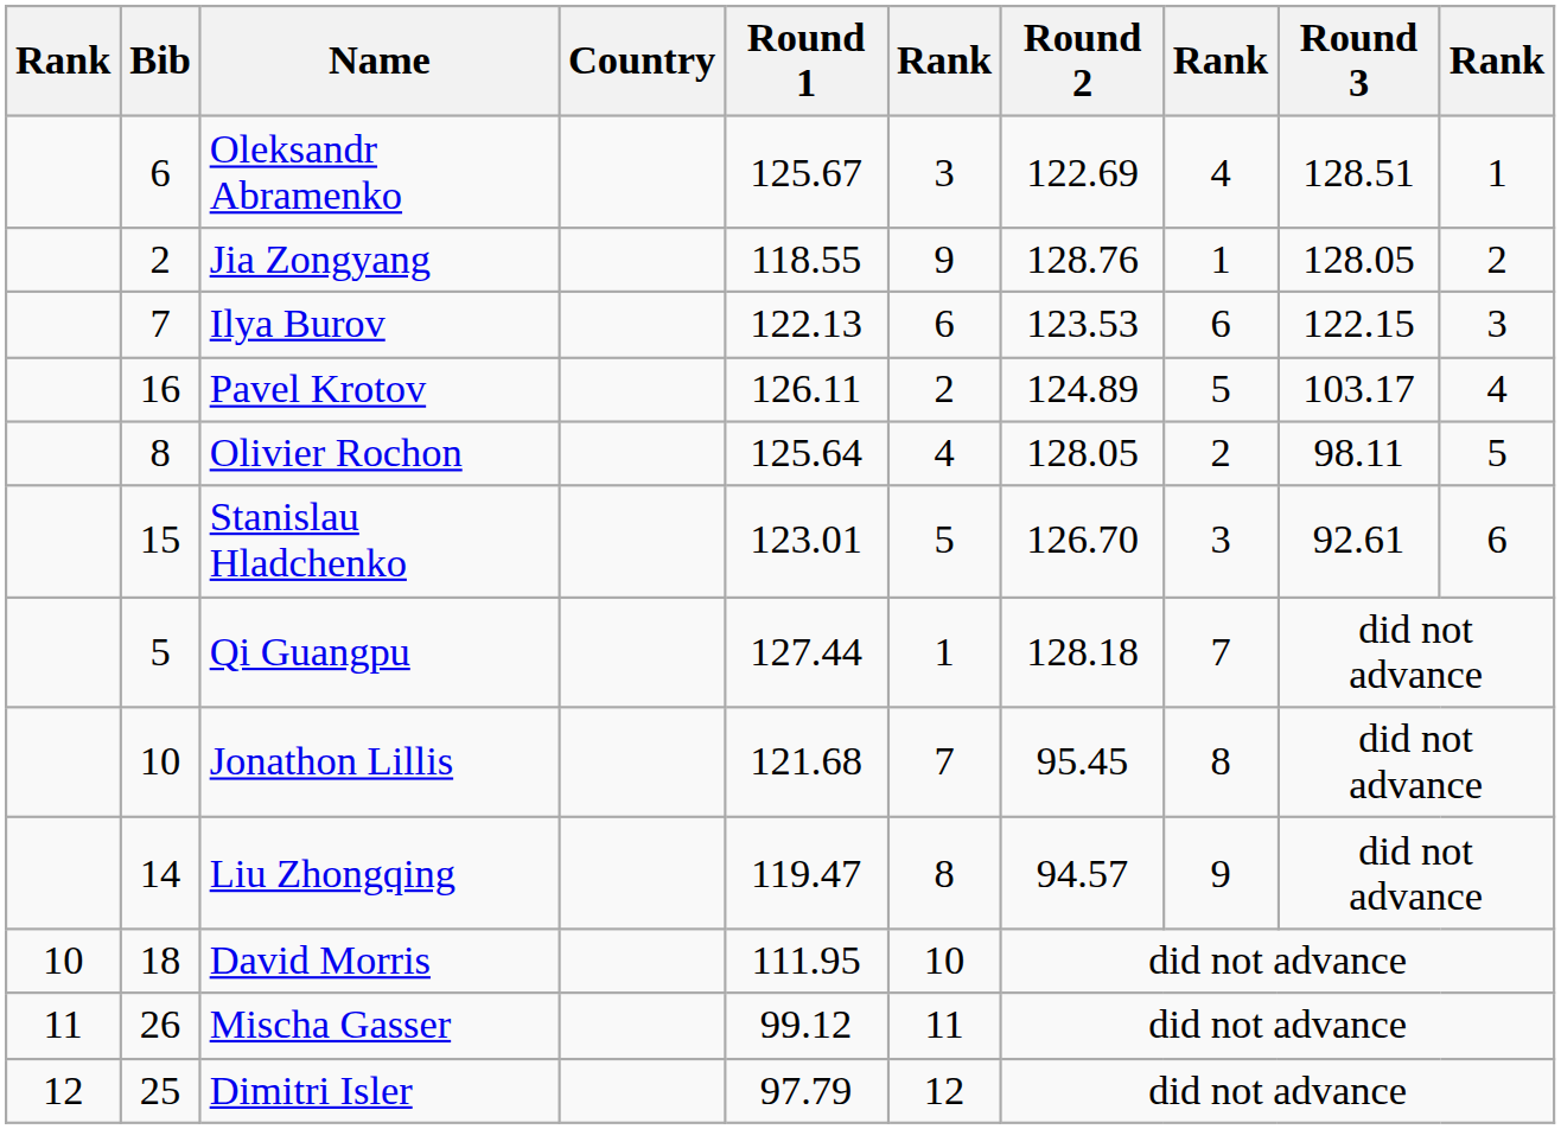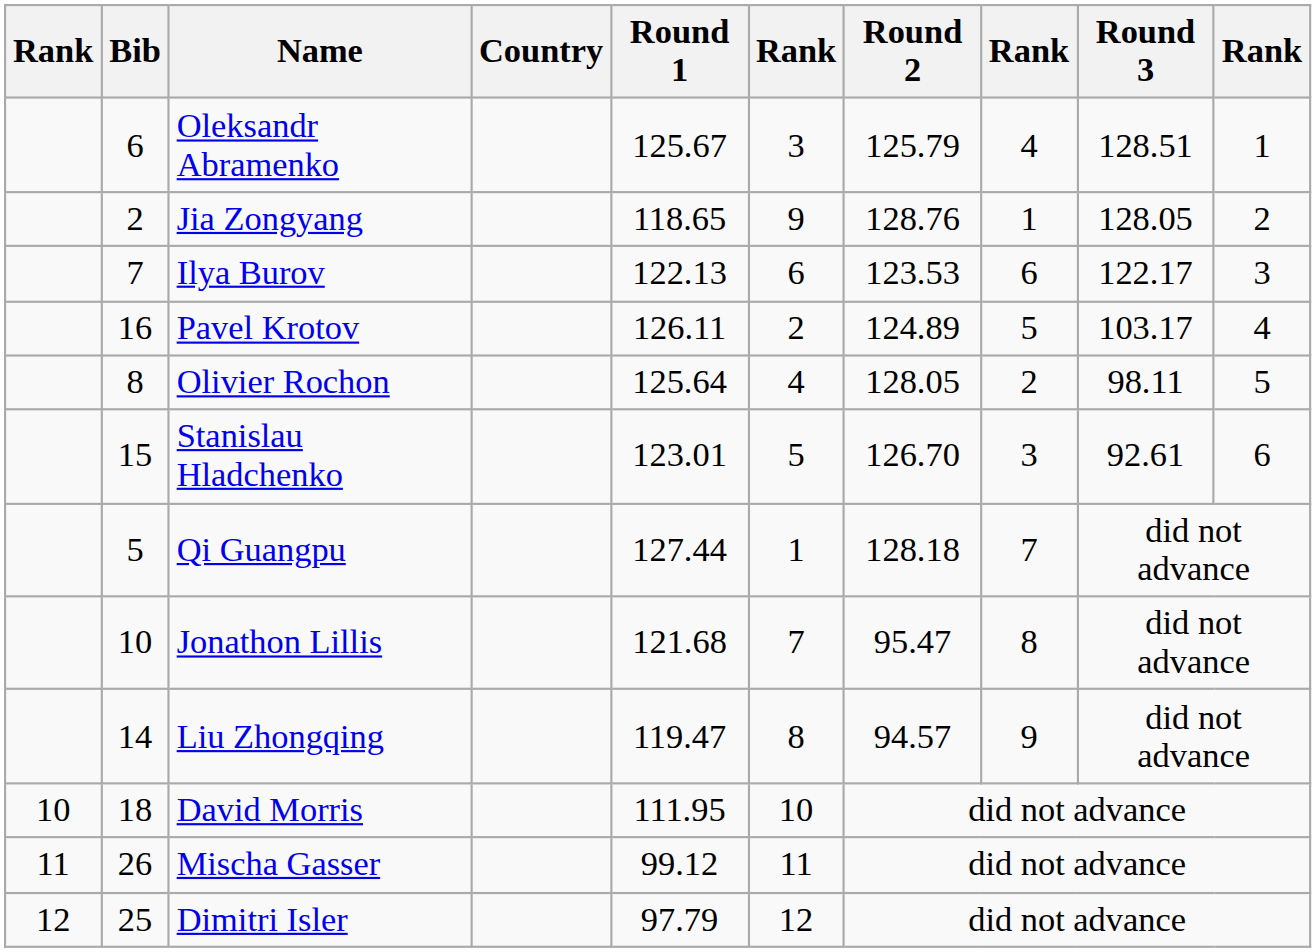 <table class="wikitable sortable" style="text-align:center">
 <tr>
 <th>Rank</th>
 <th>Bib</th>
 <th>Name</th>
 <th>Country</th>
 <th>Round 1</th>
 <th>Rank</th>
 <th>Round 2</th>
 <th>Rank</th>
 <th>Round 3</th>
 <th>Rank</th>
 </tr>
 <tr>
 <td></td>
 <td>6</td>
 <td align=left><a href='#'>Oleksandr Abramenko</a></td>
 <td align=left></td>
 <td>125.67</td>
 <td>3</td>
-<td>122.69</td>
+<td>125.79</td>
 <td>4</td>
 <td>128.51</td>
 <td>1</td>
 </tr>
 <tr>
 <td></td>
 <td>2</td>
 <td align=left><a href='#'>Jia Zongyang</a></td>
 <td align=left></td>
-<td>118.55</td>
+<td>118.65</td>
 <td>9</td>
 <td>128.76</td>
 <td>1</td>
 <td>128.05</td>
 <td>2</td>
 </tr>
 <tr>
 <td></td>
 <td>7</td>
 <td align=left><a href='#'>Ilya Burov</a></td>
 <td align=left></td>
 <td>122.13</td>
 <td>6</td>
 <td>123.53</td>
 <td>6</td>
-<td>122.15</td>
+<td>122.17</td>
 <td>3</td>
 </tr>
 <tr>
 <td></td>
 <td>16</td>
 <td align=left><a href='#'>Pavel Krotov</a></td>
 <td align=left></td>
 <td>126.11</td>
 <td>2</td>
 <td>124.89</td>
 <td>5</td>
 <td>103.17</td>
 <td>4</td>
 </tr>
 <tr>
 <td></td>
 <td>8</td>
 <td align=left><a href='#'>Olivier Rochon</a></td>
 <td align=left></td>
 <td>125.64</td>
 <td>4</td>
 <td>128.05</td>
 <td>2</td>
 <td>98.11</td>
 <td>5</td>
 </tr>
 <tr>
 <td></td>
 <td>15</td>
 <td align=left><a href='#'>Stanislau Hladchenko</a></td>
 <td align=left></td>
 <td>123.01</td>
 <td>5</td>
 <td>126.70</td>
 <td>3</td>
 <td>92.61</td>
 <td>6</td>
 </tr>
 <tr>
 <td></td>
 <td>5</td>
 <td align=left><a href='#'>Qi Guangpu</a></td>
 <td align=left></td>
 <td>127.44</td>
 <td>1</td>
 <td>128.18</td>
 <td>7</td>
 <td colspan=2>did not advance</td>
 </tr>
 <tr>
 <td></td>
 <td>10</td>
 <td align=left><a href='#'>Jonathon Lillis</a></td>
 <td align=left></td>
 <td>121.68</td>
 <td>7</td>
-<td>95.45</td>
+<td>95.47</td>
 <td>8</td>
 <td colspan=2>did not advance</td>
 </tr>
 <tr>
 <td></td>
 <td>14</td>
 <td align=left><a href='#'>Liu Zhongqing</a></td>
 <td align=left></td>
 <td>119.47</td>
 <td>8</td>
 <td>94.57</td>
 <td>9</td>
 <td colspan=2>did not advance</td>
 </tr>
 <tr>
 <td>10</td>
 <td>18</td>
 <td align=left><a href='#'>David Morris</a></td>
 <td align=left></td>
 <td>111.95</td>
 <td>10</td>
 <td colspan=4>did not advance</td>
 </tr>
 <tr>
 <td>11</td>
 <td>26</td>
 <td align=left><a href='#'>Mischa Gasser</a></td>
 <td align=left></td>
 <td>99.12</td>
 <td>11</td>
 <td colspan=4>did not advance</td>
 </tr>
 <tr>
 <td>12</td>
 <td>25</td>
 <td align=left><a href='#'>Dimitri Isler</a></td>
 <td align=left></td>
 <td>97.79</td>
 <td>12</td>
 <td colspan=4>did not advance</td>
 </tr>
 </table>
